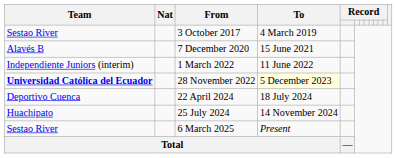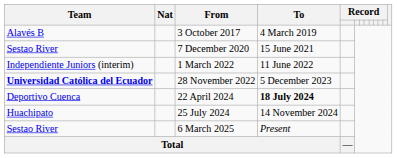 <table class="wikitable" style="text-align: center">
 <tr>
 <th rowspan="2">Team</th>
 <th rowspan="2">Nat</th>
 <th rowspan="2">From</th>
 <th rowspan="2">To</th>
 <th colspan="8">Record</th>
 <th rowspan=2></th>
 </tr>
 <tr>
 <th></th>
 <th></th>
 <th></th>
 <th></th>
 <th></th>
 <th></th>
 <th></th>
 <th></th>
 </tr>
 <tr>
-<td align=left><a href='#'>Sestao River</a></td>
+<td align=left><a href='#'>Alavés B</a></td>
 <td></td>
 <td align=left>3 October 2017</td>
 <td align=left>4 March 2019<br></td>
 <td></td>
 </tr>
 <tr>
-<td align=left><a href='#'>Alavés B</a></td>
+<td align=left><a href='#'>Sestao River</a></td>
 <td></td>
 <td align=left>7 December 2020</td>
 <td align=left>15 June 2021<br></td>
 <td></td>
 </tr>
 <tr>
 <td align=left><a href='#'>Independiente Juniors</a> (interim)</td>
 <td></td>
 <td align=left>1 March 2022</td>
 <td align=left>11 June 2022<br></td>
 <td></td>
 </tr>
 <tr>
 <td align=left><strong><a href='#'>Universidad Católica del Ecuador</a></strong></td>
 <td></td>
 <td align=left>28 November 2022</td>
-<td align=left style="background: lightyellow;">5 December 2023<br></td>
+<td align=left>5 December 2023<br></td>
 <td></td>
 </tr>
 <tr>
 <td align=left><a href='#'>Deportivo Cuenca</a></td>
 <td></td>
 <td align=left>22 April 2024</td>
-<td align=left>18 July 2024<br></td>
+<td align=left><strong>18 July 2024<br></strong></td>
 <td></td>
 </tr>
 <tr>
 <td align=left><a href='#'>Huachipato</a></td>
 <td></td>
 <td align=left>25 July 2024</td>
 <td align=left>14 November 2024<br></td>
 <td></td>
 </tr>
 <tr>
 <td align=left><a href='#'>Sestao River</a></td>
 <td></td>
 <td align=left>6 March 2025</td>
 <td align=left><em>Present</em><br></td>
 <td></td>
 </tr>
 <tr>
 <th colspan="4">Total<br></th>
 <th>—</th>
 </tr>
 </table>
